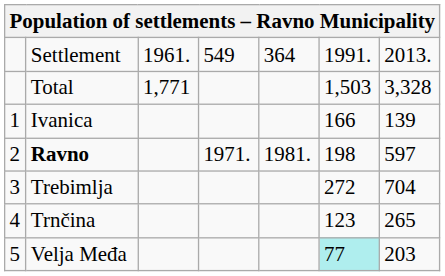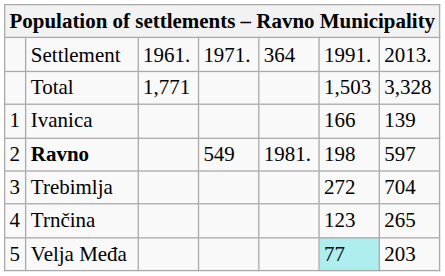 <table class="wikitable">
 <tr>
 <th colspan="7">Population of settlements – Ravno Municipality</th>
 </tr>
 <tr>
 <td></td>
 <td>Settlement</td>
 <td>1961.</td>
-<td>549</td>
+<td>1971.</td>
 <td>364</td>
 <td>1991.</td>
 <td>2013.</td>
 </tr>
 <tr>
 <td></td>
 <td>Total</td>
 <td>1,771</td>
 <td></td>
 <td></td>
 <td>1,503</td>
 <td>3,328</td>
 </tr>
 <tr>
 <td>1</td>
 <td>Ivanica</td>
 <td></td>
 <td></td>
 <td></td>
 <td>166</td>
 <td>139</td>
 </tr>
 <tr>
 <td>2</td>
 <td><strong>Ravno</strong></td>
 <td></td>
-<td>1971.</td>
+<td>549</td>
 <td>1981.</td>
 <td>198</td>
 <td>597</td>
 </tr>
 <tr>
 <td>3</td>
 <td>Trebimlja</td>
 <td></td>
 <td></td>
 <td></td>
 <td>272</td>
 <td>704</td>
 </tr>
 <tr>
 <td>4</td>
 <td>Trnčina</td>
 <td></td>
 <td></td>
 <td></td>
 <td>123</td>
 <td>265</td>
 </tr>
 <tr>
 <td>5</td>
 <td>Velja Međa</td>
 <td></td>
 <td></td>
 <td></td>
 <td style="background: paleturquoise;">77</td>
 <td>203</td>
 </tr>
 </table>
